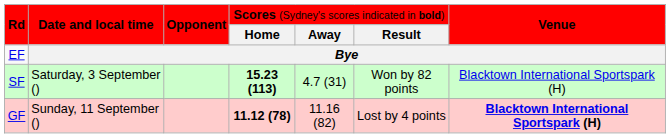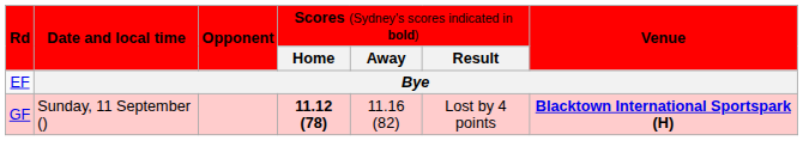 <table class="wikitable" style="font-size:90%; text-align:center; width: 85%; margin-left: auto; margin-right: auto;">
 <tr style="background:#FF0000;">
 <td rowspan=2><span><strong>Rd</strong></span></td>
 <td rowspan=2><span><strong>Date and local time</strong></span></td>
 <td rowspan=2><span><strong>Opponent</strong></span></td>
 <td colspan=3><span><strong>Scores</strong> <small>(Sydney's scores indicated in <strong>bold</strong>)</small></span></td>
 <td rowspan=2><span><strong>Venue</strong></span></td>
 </tr>
 <tr>
 <th><span>Home</span></th>
 <th><span>Away</span></th>
 <th><span>Result</span></th>
 </tr>
 <tr>
 <td><a href='#'>EF</a></td>
 <th colspan=6><span><em>Bye</em></span></th>
 </tr>
-<tr style="background:#cfc;">
-<td><a href='#'>SF</a></td>
-<td align=left>Saturday, 3 September ()</td>
-<td align=left></td>
-<td><strong>15.23 (113)</strong></td>
-<td>4.7 (31)</td>
-<td>Won by 82 points</td>
-<td><a href='#'>Blacktown International Sportspark</a> (H)</td>
-</tr>
 <tr style="background:#fcc;">
 <td><a href='#'>GF</a></td>
 <td align=left>Sunday, 11 September ()</td>
 <td align=left></td>
 <td><strong>11.12 (78)</strong></td>
 <td>11.16 (82)</td>
 <td>Lost by 4 points</td>
 <td><strong><a href='#'>Blacktown International Sportspark</a> (H)</strong></td>
 </tr>
 </table>
